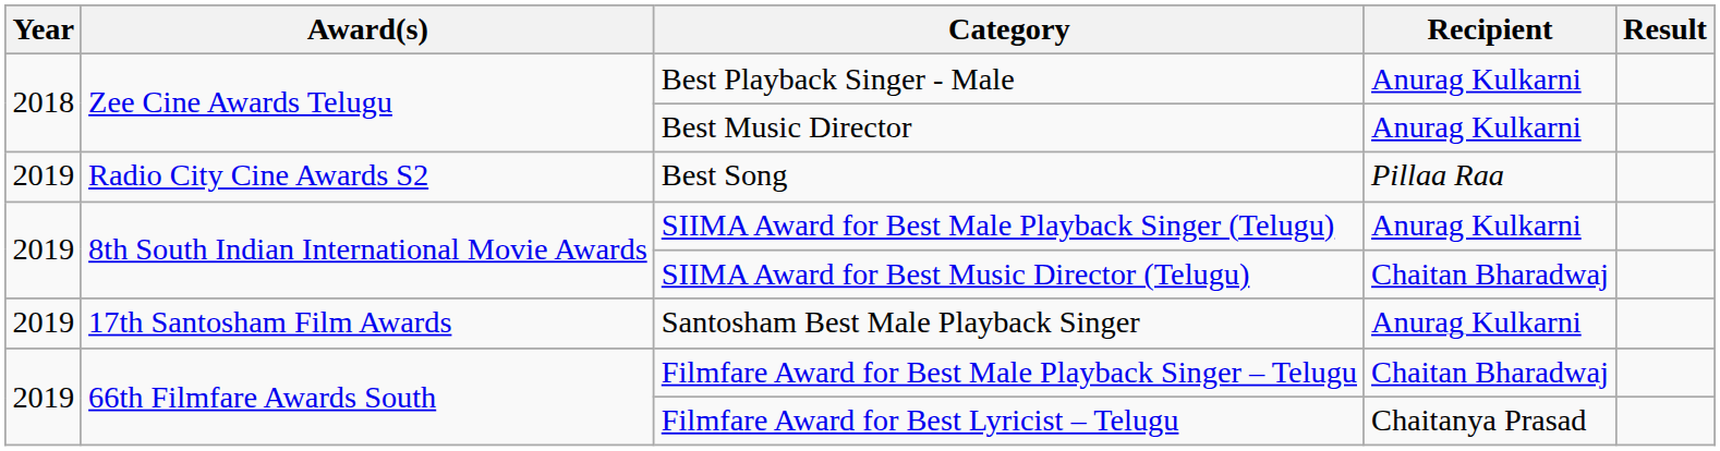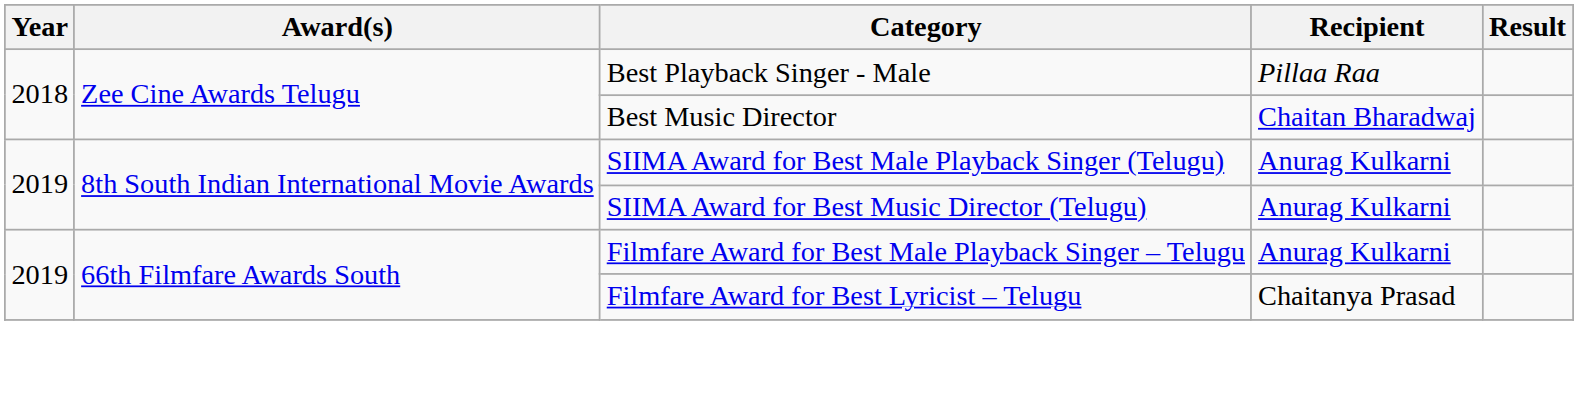 <table class="wikitable">
 <tr>
 <th>Year</th>
 <th>Award(s)</th>
 <th>Category</th>
 <th>Recipient</th>
 <th>Result</th>
 </tr>
 <tr>
 <td rowspan="2">2018</td>
 <td rowspan="2"><a href='#'>Zee Cine Awards Telugu</a></td>
 <td>Best Playback Singer - Male</td>
-<td><a href='#'>Anurag Kulkarni</a></td>
+<td><em>Pillaa Raa</em></td>
 <td></td>
 </tr>
 <tr>
 <td>Best Music Director</td>
-<td><a href='#'>Anurag Kulkarni</a></td>
-<td></td>
-</tr>
-<tr>
-<td>2019</td>
-<td><a href='#'>Radio City Cine Awards S2</a></td>
-<td>Best Song</td>
-<td><em>Pillaa Raa</em></td>
+<td><a href='#'>Chaitan Bharadwaj</a></td>
 <td></td>
 </tr>
 <tr>
 <td rowspan="2">2019</td>
 <td rowspan="2"><a href='#'>8th South Indian International Movie Awards</a></td>
 <td><a href='#'>SIIMA Award for Best Male Playback Singer (Telugu)</a></td>
 <td><a href='#'>Anurag Kulkarni</a></td>
 <td></td>
 </tr>
 <tr>
 <td><a href='#'>SIIMA Award for Best Music Director (Telugu)</a></td>
-<td><a href='#'>Chaitan Bharadwaj</a></td>
-<td></td>
-</tr>
-<tr>
-<td>2019</td>
-<td><a href='#'>17th Santosham Film Awards</a></td>
-<td>Santosham Best Male Playback Singer</td>
 <td><a href='#'>Anurag Kulkarni</a></td>
 <td></td>
 </tr>
 <tr>
 <td rowspan="2">2019</td>
 <td rowspan="2"><a href='#'>66th Filmfare Awards South</a></td>
 <td><a href='#'>Filmfare Award for Best Male Playback Singer – Telugu</a></td>
-<td><a href='#'>Chaitan Bharadwaj</a></td>
+<td><a href='#'>Anurag Kulkarni</a></td>
 <td></td>
 </tr>
 <tr>
 <td><a href='#'>Filmfare Award for Best Lyricist – Telugu</a></td>
 <td>Chaitanya Prasad</td>
 <td></td>
 </tr>
 </table>
